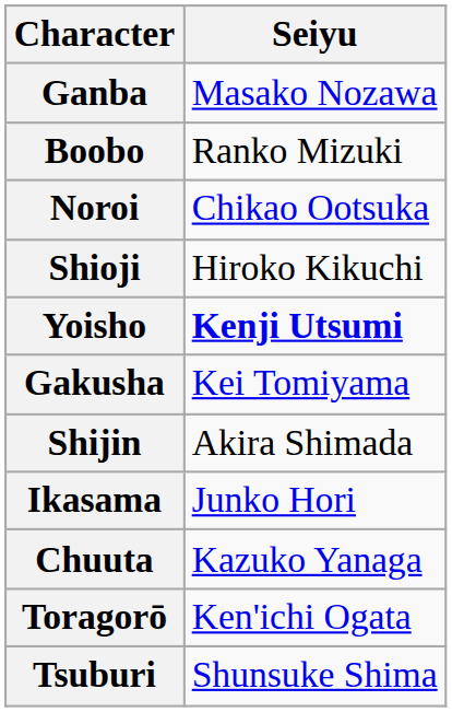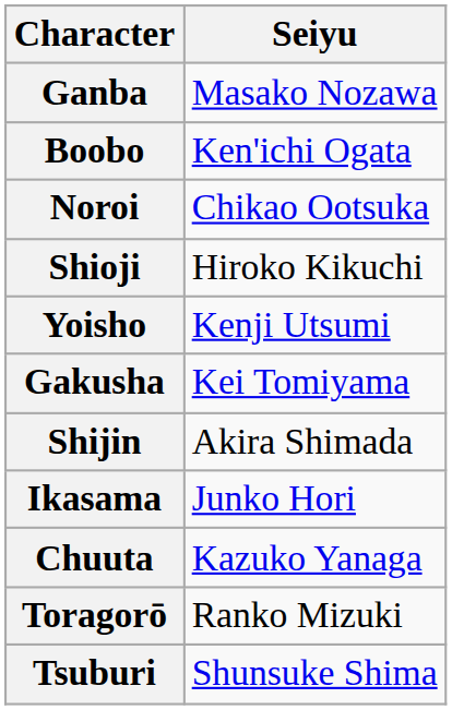 <table class="wikitable mw-collapsible">
 <tr>
 <th>Character</th>
 <th>Seiyu</th>
 </tr>
 <tr>
 <th>Ganba</th>
 <td><a href='#'>Masako Nozawa</a></td>
 </tr>
 <tr>
 <th>Boobo</th>
-<td>Ranko Mizuki</td>
+<td><a href='#'>Ken'ichi Ogata</a></td>
 </tr>
 <tr>
 <th>Noroi</th>
 <td><a href='#'>Chikao Ootsuka</a></td>
 </tr>
 <tr>
 <th>Shioji</th>
 <td>Hiroko Kikuchi</td>
 </tr>
 <tr>
 <th>Yoisho</th>
-<td><strong><a href='#'>Kenji Utsumi</a></strong></td>
+<td><a href='#'>Kenji Utsumi</a></td>
 </tr>
 <tr>
 <th>Gakusha</th>
 <td><a href='#'>Kei Tomiyama</a></td>
 </tr>
 <tr>
 <th>Shijin</th>
 <td>Akira Shimada</td>
 </tr>
 <tr>
 <th>Ikasama</th>
 <td><a href='#'>Junko Hori</a></td>
 </tr>
 <tr>
 <th>Chuuta</th>
 <td><a href='#'>Kazuko Yanaga</a></td>
 </tr>
 <tr>
 <th>Toragorō</th>
-<td><a href='#'>Ken'ichi Ogata</a></td>
+<td>Ranko Mizuki</td>
 </tr>
 <tr>
 <th>Tsuburi</th>
 <td><a href='#'>Shunsuke Shima</a></td>
 </tr>
 </table>
